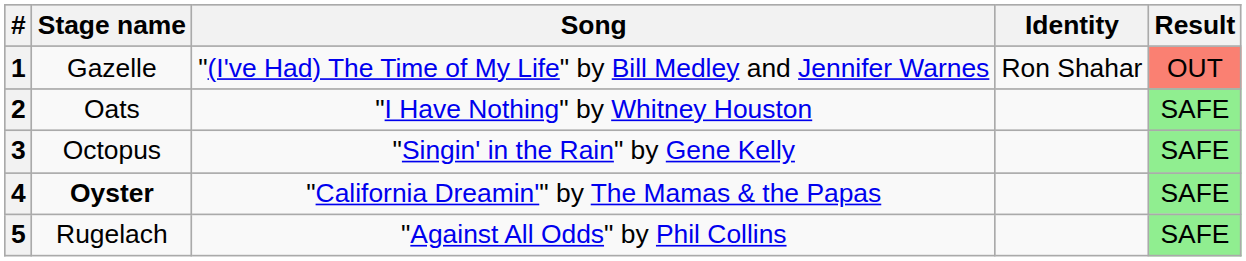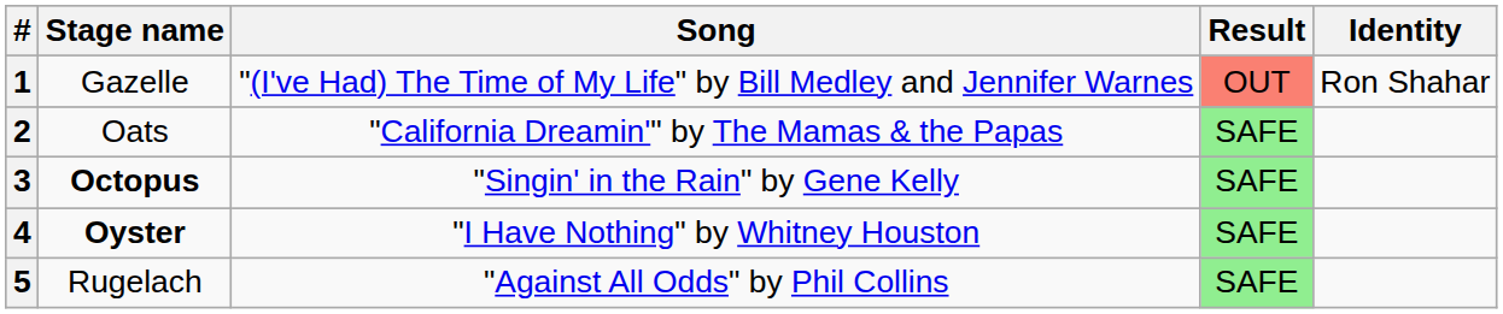 <table class="wikitable plainrowheaders" style="text-align: center;">
 <tr>
 <th>#</th>
 <th>Stage name</th>
 <th>Song</th>
+<th>Result</th>
 <th>Identity</th>
-<th>Result</th>
 </tr>
 <tr>
 <th>1</th>
 <td>Gazelle</td>
 <td>"<a href='#'>(I've Had) The Time of My Life</a>" by <a href='#'>Bill Medley</a> and <a href='#'>Jennifer Warnes</a></td>
+<td bgcolor="salmon">OUT</td>
 <td>Ron Shahar</td>
-<td bgcolor="salmon">OUT</td>
 </tr>
 <tr>
 <th>2</th>
 <td>Oats</td>
-<td>"<a href='#'>I Have Nothing</a>" by <a href='#'>Whitney Houston</a></td>
+<td>"<a href='#'>California Dreamin'</a>" by <a href='#'>The Mamas & the Papas</a></td>
+<td bgcolor="lightgreen">SAFE</td>
 <td></td>
-<td bgcolor="lightgreen">SAFE</td>
 </tr>
 <tr>
 <th>3</th>
-<td>Octopus</td>
+<td><strong>Octopus</strong></td>
 <td>"<a href='#'>Singin' in the Rain</a>" by <a href='#'>Gene Kelly</a></td>
+<td bgcolor="lightgreen">SAFE</td>
 <td></td>
-<td bgcolor="lightgreen">SAFE</td>
 </tr>
 <tr>
 <th>4</th>
 <td><strong>Oyster</strong></td>
-<td>"<a href='#'>California Dreamin'</a>" by <a href='#'>The Mamas & the Papas</a></td>
+<td>"<a href='#'>I Have Nothing</a>" by <a href='#'>Whitney Houston</a></td>
+<td bgcolor="lightgreen">SAFE</td>
 <td></td>
-<td bgcolor="lightgreen">SAFE</td>
 </tr>
 <tr>
 <th>5</th>
 <td>Rugelach</td>
 <td>"<a href='#'>Against All Odds</a>" by <a href='#'>Phil Collins</a></td>
+<td bgcolor="lightgreen">SAFE</td>
 <td></td>
-<td bgcolor="lightgreen">SAFE</td>
 </tr>
 </table>
